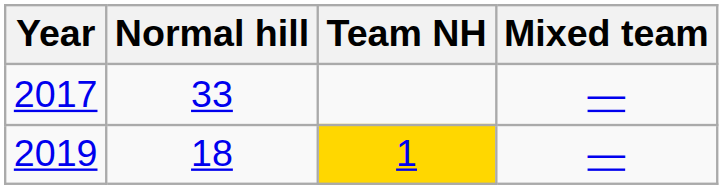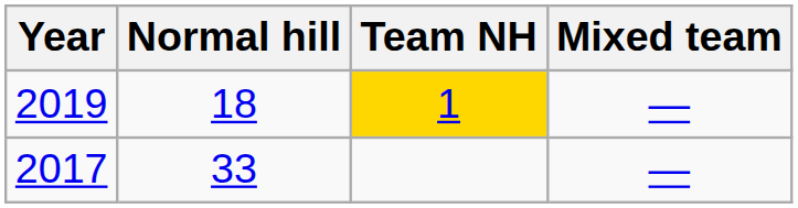 <table class="wikitable" "text-align:center;">
 <tr>
 <th>Year</th>
 <th>Normal hill</th>
 <th>Team NH</th>
 <th>Mixed team</th>
 </tr>
 <tr align=center>
+<td><a href='#'>2019</a></td>
+<td><a href='#'>18</a></td>
+<td bgcolor=gold><a href='#'>1</a></td>
+<td><a href='#'>—</a></td>
+</tr>
+<tr align=center>
 <td><a href='#'>2017</a></td>
 <td><a href='#'>33</a></td>
 <td></td>
 <td><a href='#'>—</a></td>
 </tr>
-<tr align=center>
-<td><a href='#'>2019</a></td>
-<td><a href='#'>18</a></td>
-<td bgcolor=gold><a href='#'>1</a></td>
-<td><a href='#'>—</a></td>
-</tr>
 </table>
